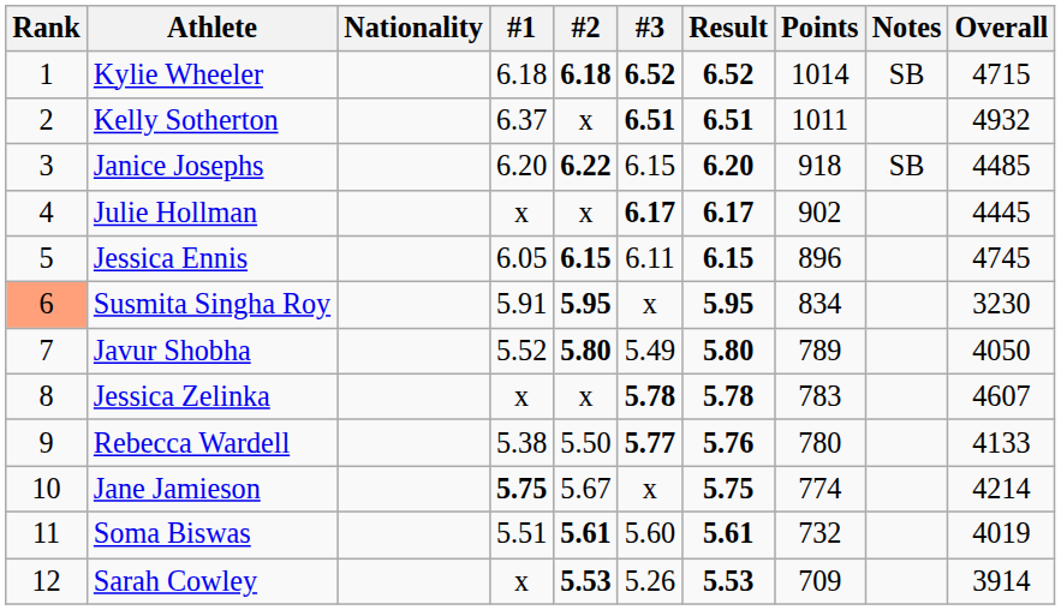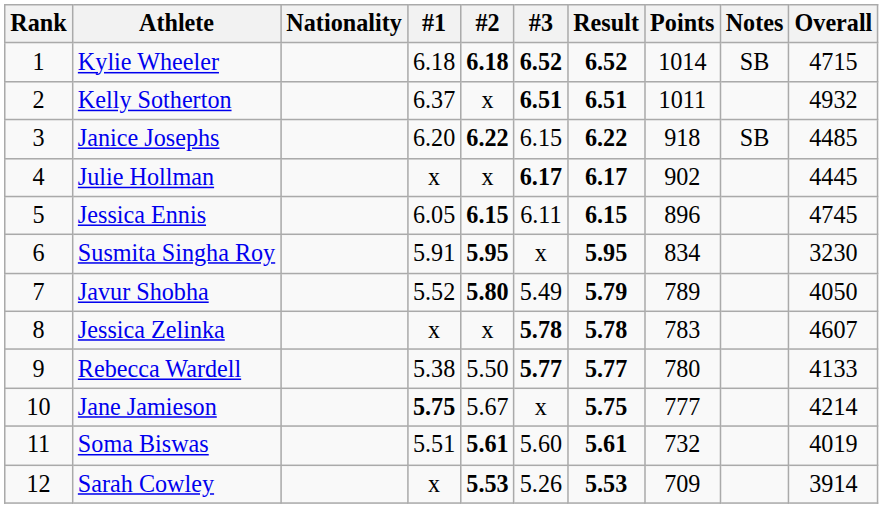 <table class="wikitable sortable" style="text-align:center">
 <tr>
 <th>Rank</th>
 <th>Athlete</th>
 <th>Nationality</th>
 <th>#1</th>
 <th>#2</th>
 <th>#3</th>
 <th>Result</th>
 <th>Points</th>
 <th>Notes</th>
 <th>Overall</th>
 </tr>
 <tr>
 <td>1</td>
 <td align=left><a href='#'>Kylie Wheeler</a></td>
 <td align=left></td>
 <td>6.18</td>
 <td><strong>6.18</strong></td>
 <td><strong>6.52</strong></td>
 <td><strong>6.52</strong></td>
 <td>1014</td>
 <td>SB</td>
 <td>4715</td>
 </tr>
 <tr>
 <td>2</td>
 <td align=left><a href='#'>Kelly Sotherton</a></td>
 <td align=left></td>
 <td>6.37</td>
 <td>x</td>
 <td><strong>6.51</strong></td>
 <td><strong>6.51</strong></td>
 <td>1011</td>
 <td></td>
 <td>4932</td>
 </tr>
 <tr>
 <td>3</td>
 <td align=left><a href='#'>Janice Josephs</a></td>
 <td align=left></td>
 <td>6.20</td>
 <td><strong>6.22</strong></td>
 <td>6.15</td>
-<td><strong>6.20</strong></td>
+<td><strong>6.22</strong></td>
 <td>918</td>
 <td>SB</td>
 <td>4485</td>
 </tr>
 <tr>
 <td>4</td>
 <td align=left><a href='#'>Julie Hollman</a></td>
 <td align=left></td>
 <td>x</td>
 <td>x</td>
 <td><strong>6.17</strong></td>
 <td><strong>6.17</strong></td>
 <td>902</td>
 <td></td>
 <td>4445</td>
 </tr>
 <tr>
 <td>5</td>
 <td align=left><a href='#'>Jessica Ennis</a></td>
 <td align=left></td>
 <td>6.05</td>
 <td><strong>6.15</strong></td>
 <td>6.11</td>
 <td><strong>6.15</strong></td>
 <td>896</td>
 <td></td>
 <td>4745</td>
 </tr>
 <tr>
-<td style="background: lightsalmon;">6</td>
+<td>6</td>
 <td align=left><a href='#'>Susmita Singha Roy</a></td>
 <td align=left></td>
 <td>5.91</td>
 <td><strong>5.95</strong></td>
 <td>x</td>
 <td><strong>5.95</strong></td>
 <td>834</td>
 <td></td>
 <td>3230</td>
 </tr>
 <tr>
 <td>7</td>
 <td align=left><a href='#'>Javur Shobha</a></td>
 <td align=left></td>
 <td>5.52</td>
 <td><strong>5.80</strong></td>
 <td>5.49</td>
-<td><strong>5.80</strong></td>
+<td><strong>5.79</strong></td>
 <td>789</td>
 <td></td>
 <td>4050</td>
 </tr>
 <tr>
 <td>8</td>
 <td align=left><a href='#'>Jessica Zelinka</a></td>
 <td align=left></td>
 <td>x</td>
 <td>x</td>
 <td><strong>5.78</strong></td>
 <td><strong>5.78</strong></td>
 <td>783</td>
 <td></td>
 <td>4607</td>
 </tr>
 <tr>
 <td>9</td>
 <td align=left><a href='#'>Rebecca Wardell</a></td>
 <td align=left></td>
 <td>5.38</td>
 <td>5.50</td>
 <td><strong>5.77</strong></td>
-<td><strong>5.76</strong></td>
+<td><strong>5.77</strong></td>
 <td>780</td>
 <td></td>
 <td>4133</td>
 </tr>
 <tr>
 <td>10</td>
 <td align=left><a href='#'>Jane Jamieson</a></td>
 <td align=left></td>
 <td><strong>5.75</strong></td>
 <td>5.67</td>
 <td>x</td>
 <td><strong>5.75</strong></td>
-<td>774</td>
+<td>777</td>
 <td></td>
 <td>4214</td>
 </tr>
 <tr>
 <td>11</td>
 <td align=left><a href='#'>Soma Biswas</a></td>
 <td align=left></td>
 <td>5.51</td>
 <td><strong>5.61</strong></td>
 <td>5.60</td>
 <td><strong>5.61</strong></td>
 <td>732</td>
 <td></td>
 <td>4019</td>
 </tr>
 <tr>
 <td>12</td>
 <td align=left><a href='#'>Sarah Cowley</a></td>
 <td align=left></td>
 <td>x</td>
 <td><strong>5.53</strong></td>
 <td>5.26</td>
 <td><strong>5.53</strong></td>
 <td>709</td>
 <td></td>
 <td>3914</td>
 </tr>
 </table>
